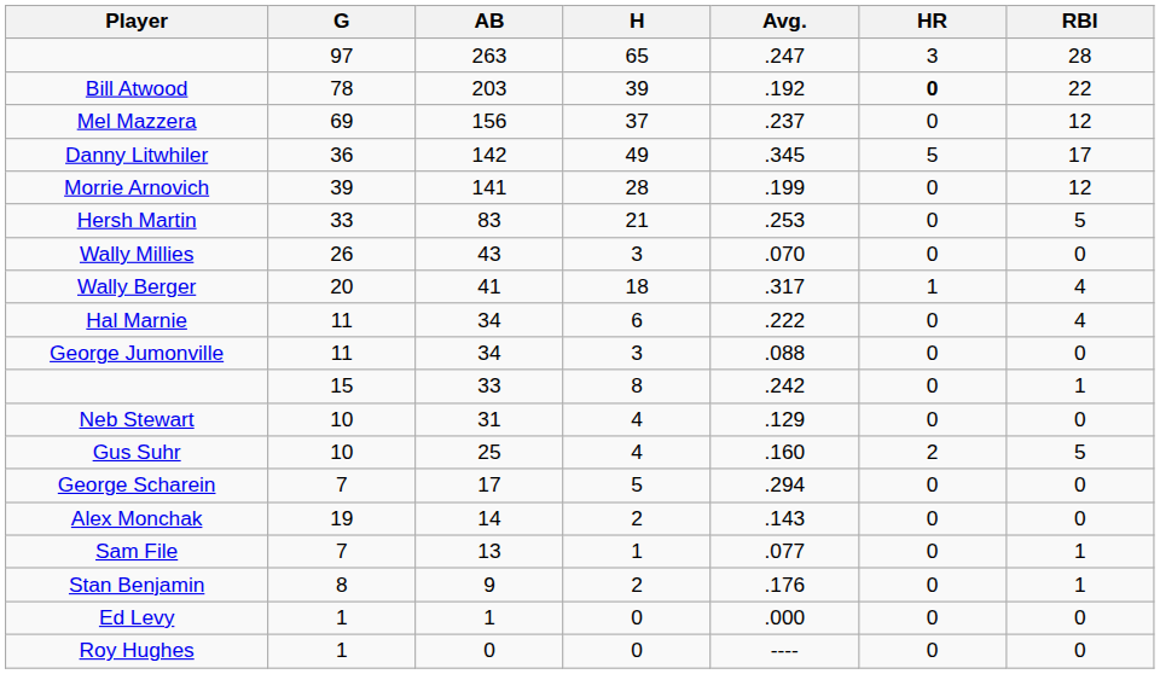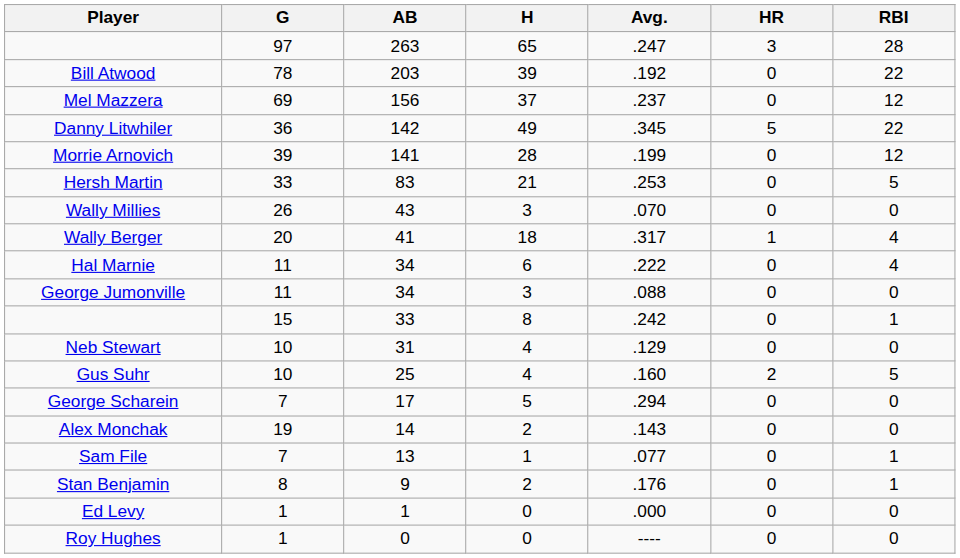 <table class="wikitable sortable">
 <tr>
 <th bgcolor="#DDDDFF" width="16%">Player</th>
 <th bgcolor="#DDDDFF" width="9%">G</th>
 <th bgcolor="#DDDDFF" width="9%">AB</th>
 <th bgcolor="#DDDDFF" width="9%">H</th>
 <th bgcolor="#DDDDFF" width="9%">Avg.</th>
 <th bgcolor="#DDDDFF" width="9%">HR</th>
 <th bgcolor="#DDDDFF" width="9%">RBI</th>
 </tr>
 <tr align="center">
 <td></td>
 <td>97</td>
 <td>263</td>
 <td>65</td>
 <td>.247</td>
 <td>3</td>
 <td>28</td>
 </tr>
 <tr align="center">
 <td><a href='#'>Bill Atwood</a></td>
 <td>78</td>
 <td>203</td>
 <td>39</td>
 <td>.192</td>
-<td><strong>0</strong></td>
+<td>0</td>
 <td>22</td>
 </tr>
 <tr align=center>
 <td><a href='#'>Mel Mazzera</a></td>
 <td>69</td>
 <td>156</td>
 <td>37</td>
 <td>.237</td>
 <td>0</td>
 <td>12</td>
 </tr>
 <tr align=center>
 <td><a href='#'>Danny Litwhiler</a></td>
 <td>36</td>
 <td>142</td>
 <td>49</td>
 <td>.345</td>
 <td>5</td>
-<td>17</td>
+<td>22</td>
 </tr>
 <tr align=center>
 <td><a href='#'>Morrie Arnovich</a></td>
 <td>39</td>
 <td>141</td>
 <td>28</td>
 <td>.199</td>
 <td>0</td>
 <td>12</td>
 </tr>
 <tr align=center>
 <td><a href='#'>Hersh Martin</a></td>
 <td>33</td>
 <td>83</td>
 <td>21</td>
 <td>.253</td>
 <td>0</td>
 <td>5</td>
 </tr>
 <tr align=center>
 <td><a href='#'>Wally Millies</a></td>
 <td>26</td>
 <td>43</td>
 <td>3</td>
 <td>.070</td>
 <td>0</td>
 <td>0</td>
 </tr>
 <tr align=center>
 <td><a href='#'>Wally Berger</a></td>
 <td>20</td>
 <td>41</td>
 <td>18</td>
 <td>.317</td>
 <td>1</td>
 <td>4</td>
 </tr>
 <tr align=center>
 <td><a href='#'>Hal Marnie</a></td>
 <td>11</td>
 <td>34</td>
 <td>6</td>
 <td>.222</td>
 <td>0</td>
 <td>4</td>
 </tr>
 <tr align=center>
 <td><a href='#'>George Jumonville</a></td>
 <td>11</td>
 <td>34</td>
 <td>3</td>
 <td>.088</td>
 <td>0</td>
 <td>0</td>
 </tr>
 <tr align=center>
 <td></td>
 <td>15</td>
 <td>33</td>
 <td>8</td>
 <td>.242</td>
 <td>0</td>
 <td>1</td>
 </tr>
 <tr align="center">
 <td><a href='#'>Neb Stewart</a></td>
 <td>10</td>
 <td>31</td>
 <td>4</td>
 <td>.129</td>
 <td>0</td>
 <td>0</td>
 </tr>
 <tr align=center>
 <td><a href='#'>Gus Suhr</a></td>
 <td>10</td>
 <td>25</td>
 <td>4</td>
 <td>.160</td>
 <td>2</td>
 <td>5</td>
 </tr>
 <tr align=center>
 <td><a href='#'>George Scharein</a></td>
 <td>7</td>
 <td>17</td>
 <td>5</td>
 <td>.294</td>
 <td>0</td>
 <td>0</td>
 </tr>
 <tr align=center>
 <td><a href='#'>Alex Monchak</a></td>
 <td>19</td>
 <td>14</td>
 <td>2</td>
 <td>.143</td>
 <td>0</td>
 <td>0</td>
 </tr>
 <tr align=center>
 <td><a href='#'>Sam File</a></td>
 <td>7</td>
 <td>13</td>
 <td>1</td>
 <td>.077</td>
 <td>0</td>
 <td>1</td>
 </tr>
 <tr align=center>
 <td><a href='#'>Stan Benjamin</a></td>
 <td>8</td>
 <td>9</td>
 <td>2</td>
 <td>.176</td>
 <td>0</td>
 <td>1</td>
 </tr>
 <tr align=center>
 <td><a href='#'>Ed Levy</a></td>
 <td>1</td>
 <td>1</td>
 <td>0</td>
 <td>.000</td>
 <td>0</td>
 <td>0</td>
 </tr>
 <tr align=center>
 <td><a href='#'>Roy Hughes</a></td>
 <td>1</td>
 <td>0</td>
 <td>0</td>
 <td>----</td>
 <td>0</td>
 <td>0</td>
 </tr>
 </table>
